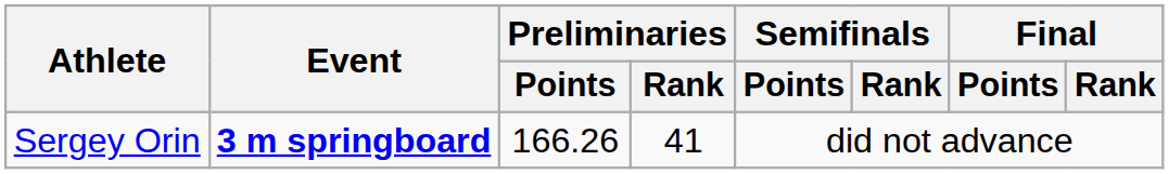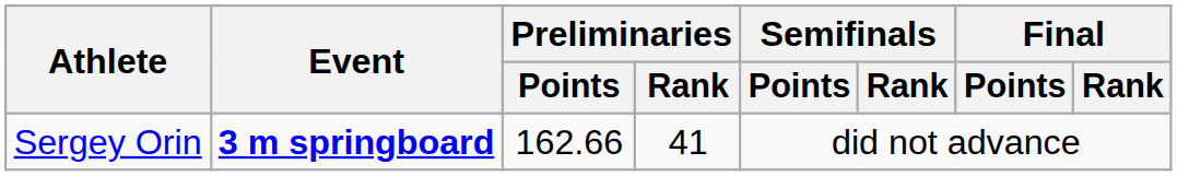 <table class="wikitable" style="font-size:90%; text-align: center">
 <tr>
 <th rowspan="2">Athlete</th>
 <th rowspan="2">Event</th>
 <th colspan="2">Preliminaries</th>
 <th colspan="2">Semifinals</th>
 <th colspan="2">Final</th>
 </tr>
 <tr style="font-size:95%">
 <th>Points</th>
 <th>Rank</th>
 <th>Points</th>
 <th>Rank</th>
 <th>Points</th>
 <th>Rank</th>
 </tr>
 <tr align=center>
 <td align=left><a href='#'>Sergey Orin</a></td>
 <td align=left><strong><a href='#'>3 m springboard</a></strong></td>
-<td>166.26</td>
+<td>162.66</td>
 <td>41</td>
 <td colspan=4>did not advance</td>
 </tr>
 </table>
